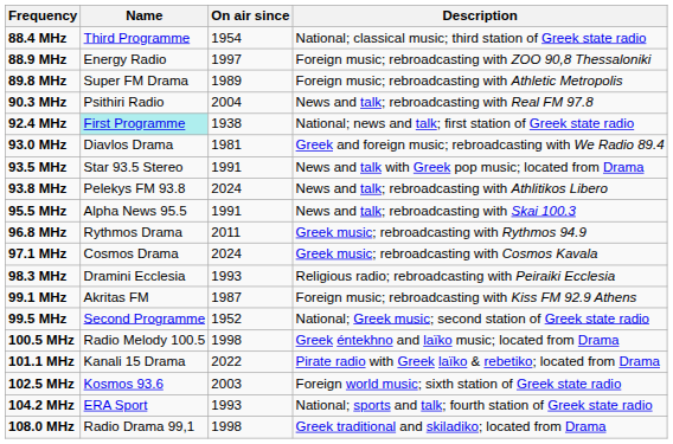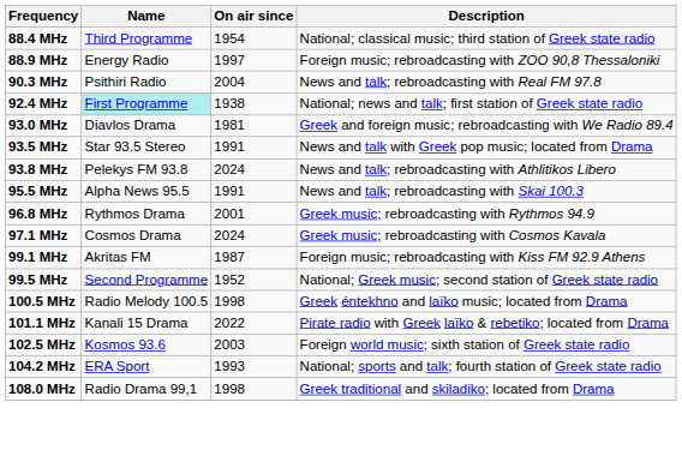 <table class="wikitable">
 <tr>
 <th>Frequency</th>
 <th>Name</th>
 <th>On air since</th>
 <th>Description</th>
 </tr>
 <tr>
 <td><strong>88.4 MHz</strong></td>
 <td><a href='#'>Third Programme</a></td>
 <td>1954</td>
 <td>National; classical music; third station of <a href='#'>Greek state radio</a></td>
 </tr>
 <tr>
 <td><strong>88.9 MHz</strong></td>
 <td>Energy Radio</td>
 <td>1997</td>
 <td>Foreign music; rebroadcasting with <em>ZOO 90,8 Thessaloniki</em></td>
-</tr>
-<tr>
-<td><strong>89.8 MHz</strong></td>
-<td>Super FM Drama</td>
-<td>1989</td>
-<td>Foreign music; rebroadcasting with <em>Athletic Metropolis</em></td>
 </tr>
 <tr>
 <td><strong>90.3 MHz</strong></td>
 <td>Psithiri Radio</td>
 <td>2004</td>
 <td>News and <a href='#'>talk</a>; rebroadcasting with <em>Real FM 97.8</em></td>
 </tr>
 <tr>
 <td><strong>92.4 MHz</strong></td>
 <td style="background: paleturquoise;"><a href='#'>First Programme</a></td>
 <td>1938</td>
 <td>National; news and <a href='#'>talk</a>; first station of <a href='#'>Greek state radio</a></td>
 </tr>
 <tr>
 <td><strong>93.0 MHz</strong></td>
 <td>Diavlos Drama</td>
 <td>1981</td>
 <td><a href='#'>Greek</a> and foreign music; rebroadcasting with <em>We Radio 89.4</em></td>
 </tr>
 <tr>
 <td><strong>93.5 MHz</strong></td>
 <td>Star 93.5 Stereo</td>
 <td>1991</td>
 <td>News and <a href='#'>talk</a> with <a href='#'>Greek</a> pop music; located from <a href='#'>Drama</a></td>
 </tr>
 <tr>
 <td><strong>93.8 MHz</strong></td>
 <td>Pelekys FM 93.8</td>
 <td>2024</td>
 <td>News and <a href='#'>talk</a>; rebroadcasting with <em>Athlitikos Libero</em></td>
 </tr>
 <tr>
 <td><strong>95.5 MHz</strong></td>
 <td>Alpha News 95.5</td>
 <td>1991</td>
 <td>News and <a href='#'>talk</a>; rebroadcasting with <em><a href='#'>Skai 100.3</a></em></td>
 </tr>
 <tr>
 <td><strong>96.8 MHz</strong></td>
 <td>Rythmos Drama</td>
-<td>2011</td>
+<td>2001</td>
 <td><a href='#'>Greek music</a>; rebroadcasting with <em>Rythmos 94.9</em></td>
 </tr>
 <tr>
 <td><strong>97.1 MHz</strong></td>
 <td>Cosmos Drama</td>
 <td>2024</td>
 <td><a href='#'>Greek music</a>; rebroadcasting with <em>Cosmos Kavala</em></td>
-</tr>
-<tr>
-<td><strong>98.3 MHz</strong></td>
-<td>Dramini Ecclesia</td>
-<td>1993</td>
-<td>Religious radio; rebroadcasting with <em>Peiraiki Ecclesia</em></td>
 </tr>
 <tr>
 <td><strong>99.1 MHz</strong></td>
 <td>Akritas FM</td>
 <td>1987</td>
 <td>Foreign music; rebroadcasting with <em>Kiss FM 92.9 Athens</em></td>
 </tr>
 <tr>
 <td><strong>99.5 MHz</strong></td>
 <td><a href='#'>Second Programme</a></td>
 <td>1952</td>
 <td>National; <a href='#'>Greek music</a>; second station of <a href='#'>Greek state radio</a></td>
 </tr>
 <tr>
 <td><strong>100.5 MHz</strong></td>
 <td>Radio Melody 100.5</td>
 <td>1998</td>
 <td><a href='#'>Greek</a> <a href='#'>éntekhno</a> and <a href='#'>laïko</a> music; located from <a href='#'>Drama</a></td>
 </tr>
 <tr>
 <td><strong>101.1 MHz</strong></td>
 <td>Kanali 15 Drama</td>
 <td>2022</td>
 <td><a href='#'>Pirate radio</a> with <a href='#'>Greek</a> <a href='#'>laïko</a> & <a href='#'>rebetiko</a>; located from <a href='#'>Drama</a></td>
 </tr>
 <tr>
 <td><strong>102.5 MHz</strong></td>
 <td><a href='#'>Kosmos 93.6</a></td>
 <td>2003</td>
 <td>Foreign <a href='#'>world music</a>; sixth station of <a href='#'>Greek state radio</a></td>
 </tr>
 <tr>
 <td><strong>104.2 MHz</strong></td>
 <td><a href='#'>ERA Sport</a></td>
 <td>1993</td>
 <td>National; <a href='#'>sports</a> and <a href='#'>talk</a>; fourth station of <a href='#'>Greek state radio</a></td>
 </tr>
 <tr>
 <td><strong>108.0 MHz</strong></td>
 <td>Radio Drama 99,1</td>
 <td>1998</td>
 <td><a href='#'>Greek traditional</a> and <a href='#'>skiladiko</a>; located from <a href='#'>Drama</a></td>
 </tr>
 </table>
